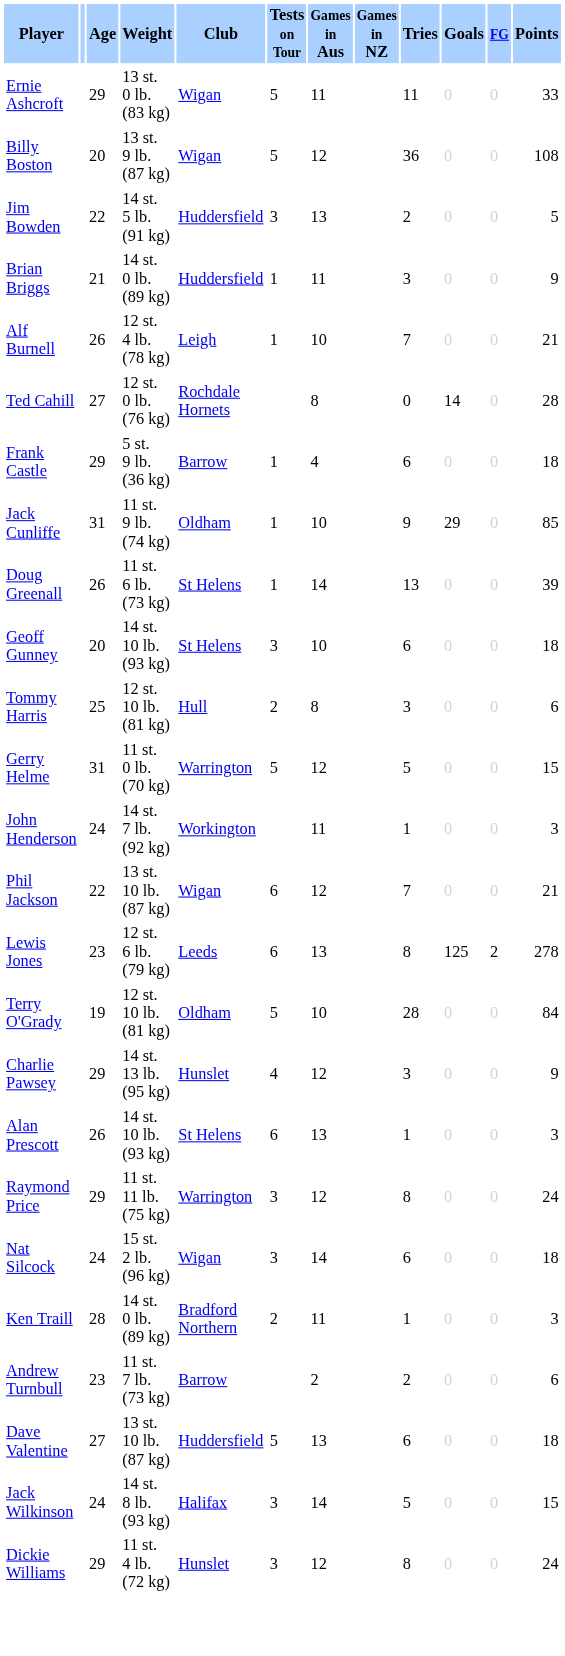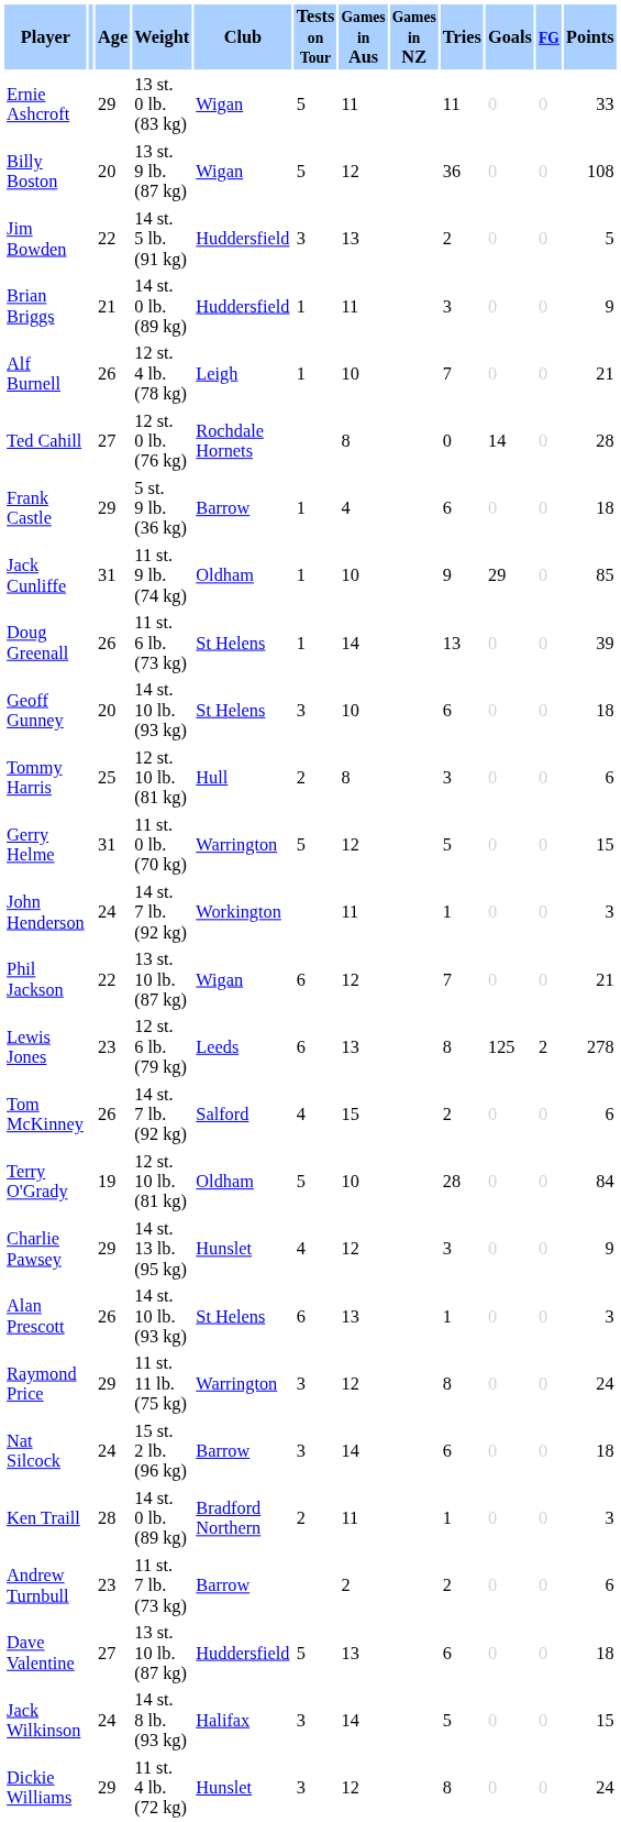 <table class="sortable" border="0" cellspacing="2" cellpadding="2" style="width:80%;" style="text-align:center;">
 <tr style="background:#AAD0FF">
 <th>Player</th>
 <th></th>
 <th>Age<br></th>
 <th>Weight</th>
 <th>Club</th>
 <th>Tests<br><small>on<br>Tour</small></th>
 <th><small>Games<br>in</small><br>Aus</th>
 <th><small>Games<br>in</small><br>NZ<br></th>
 <th>Tries</th>
 <th>Goals</th>
 <th><small><a href='#'>FG</a></small></th>
 <th>Points<br></th>
 </tr>
 <tr>
 <td align=left> <a href='#'>Ernie Ashcroft</a></td>
 <td></td>
 <td>29</td>
 <td>13 st. 0 lb. (83 kg)</td>
 <td align=left> <a href='#'>Wigan</a></td>
 <td>5</td>
 <td>11</td>
 <td></td>
 <td>11</td>
 <td style="color:lightgray">0</td>
 <td style="color:lightgray">0</td>
 <td align=right>33</td>
 </tr>
 <tr>
 <td align=left> <a href='#'>Billy Boston</a></td>
 <td></td>
 <td>20</td>
 <td>13 st. 9 lb. (87 kg)</td>
 <td align=left> <a href='#'>Wigan</a></td>
 <td>5</td>
 <td>12</td>
 <td></td>
 <td>36</td>
 <td style="color:lightgray">0</td>
 <td style="color:lightgray">0</td>
 <td align=right>108</td>
 </tr>
 <tr>
 <td align=left> <a href='#'>Jim Bowden</a></td>
 <td></td>
 <td>22</td>
 <td>14 st. 5 lb. (91 kg)</td>
 <td align=left> <a href='#'>Huddersfield</a></td>
 <td>3</td>
 <td>13</td>
 <td></td>
 <td>2</td>
 <td style="color:lightgray">0</td>
 <td style="color:lightgray">0</td>
 <td align=right>5</td>
 </tr>
 <tr>
 <td align=left> <a href='#'>Brian Briggs</a></td>
 <td></td>
 <td>21</td>
 <td>14 st. 0 lb. (89 kg)</td>
 <td align=left> <a href='#'>Huddersfield</a></td>
 <td>1</td>
 <td>11</td>
 <td></td>
 <td>3</td>
 <td style="color:lightgray">0</td>
 <td style="color:lightgray">0</td>
 <td align=right>9</td>
 </tr>
 <tr>
 <td align=left> <a href='#'>Alf Burnell</a></td>
 <td></td>
 <td>26</td>
 <td>12 st. 4 lb. (78 kg)</td>
 <td align=left> <a href='#'>Leigh</a></td>
 <td>1</td>
 <td>10</td>
 <td></td>
 <td>7</td>
 <td style="color:lightgray">0</td>
 <td style="color:lightgray">0</td>
 <td align=right>21</td>
 </tr>
 <tr>
 <td align=left> <a href='#'>Ted Cahill</a></td>
 <td></td>
 <td>27</td>
 <td>12 st. 0 lb. (76 kg)</td>
 <td align=left> <a href='#'>Rochdale Hornets</a></td>
 <td></td>
 <td>8</td>
 <td></td>
 <td>0</td>
 <td>14</td>
 <td style="color:lightgray">0</td>
 <td align=right>28</td>
 </tr>
 <tr>
 <td align=left> <a href='#'>Frank Castle</a></td>
 <td></td>
 <td>29</td>
 <td>5 st. 9 lb. (36 kg)</td>
 <td align=left> <a href='#'>Barrow</a></td>
 <td>1</td>
 <td>4</td>
 <td></td>
 <td>6</td>
 <td style="color:lightgray">0</td>
 <td style="color:lightgray">0</td>
 <td align=right>18</td>
 </tr>
 <tr>
 <td align=left> <a href='#'>Jack Cunliffe</a></td>
 <td></td>
 <td>31</td>
 <td>11 st. 9 lb. (74 kg)</td>
 <td align=left> <a href='#'>Oldham</a></td>
 <td>1</td>
 <td>10</td>
 <td></td>
 <td>9</td>
 <td>29</td>
 <td style="color:lightgray">0</td>
 <td align=right>85</td>
 </tr>
 <tr>
 <td align=left> <a href='#'>Doug Greenall</a></td>
 <td></td>
 <td>26</td>
 <td>11 st. 6 lb. (73 kg)</td>
 <td align=left> <a href='#'>St Helens</a></td>
 <td>1</td>
 <td>14</td>
 <td></td>
 <td>13</td>
 <td style="color:lightgray">0</td>
 <td style="color:lightgray">0</td>
 <td align=right>39</td>
 </tr>
 <tr>
 <td align=left> <a href='#'>Geoff Gunney</a></td>
 <td></td>
 <td>20</td>
 <td>14 st. 10 lb. (93 kg)</td>
 <td align=left> <a href='#'>St Helens</a></td>
 <td>3</td>
 <td>10</td>
 <td></td>
 <td>6</td>
 <td style="color:lightgray">0</td>
 <td style="color:lightgray">0</td>
 <td align=right>18</td>
 </tr>
 <tr>
 <td align=left> <a href='#'>Tommy Harris</a></td>
 <td></td>
 <td>25</td>
 <td>12 st. 10 lb. (81 kg)</td>
 <td align=left> <a href='#'>Hull</a></td>
 <td>2</td>
 <td>8</td>
 <td></td>
 <td>3</td>
 <td style="color:lightgray">0</td>
 <td style="color:lightgray">0</td>
 <td align=right>6</td>
 </tr>
 <tr>
 <td align=left> <a href='#'>Gerry Helme</a></td>
 <td></td>
 <td>31</td>
 <td>11 st. 0 lb. (70 kg)</td>
 <td align=left> <a href='#'>Warrington</a></td>
 <td>5</td>
 <td>12</td>
 <td></td>
 <td>5</td>
 <td style="color:lightgray">0</td>
 <td style="color:lightgray">0</td>
 <td align=right>15</td>
 </tr>
 <tr>
 <td align=left> <a href='#'>John Henderson</a></td>
 <td></td>
 <td>24</td>
 <td>14 st. 7 lb. (92 kg)</td>
 <td align=left> <a href='#'>Workington</a></td>
 <td></td>
 <td>11</td>
 <td></td>
 <td>1</td>
 <td style="color:lightgray">0</td>
 <td style="color:lightgray">0</td>
 <td align=right>3</td>
 </tr>
 <tr>
 <td align=left> <a href='#'>Phil Jackson</a></td>
 <td></td>
 <td>22</td>
 <td>13 st. 10 lb. (87 kg)</td>
 <td align=left> <a href='#'>Wigan</a></td>
 <td>6</td>
 <td>12</td>
 <td></td>
 <td>7</td>
 <td style="color:lightgray">0</td>
 <td style="color:lightgray">0</td>
 <td align=right>21</td>
 </tr>
 <tr>
 <td align=left> <a href='#'>Lewis Jones</a></td>
 <td></td>
 <td>23</td>
 <td>12 st. 6 lb. (79 kg)</td>
 <td align=left> <a href='#'>Leeds</a></td>
 <td>6</td>
 <td>13</td>
 <td></td>
 <td>8</td>
 <td>125</td>
 <td>2</td>
 <td align=right>278</td>
 </tr>
 <tr>
+<td align=left> <a href='#'>Tom McKinney</a></td>
+<td></td>
+<td>26</td>
+<td>14 st. 7 lb. (92 kg)</td>
+<td align=left> <a href='#'>Salford</a></td>
+<td>4</td>
+<td>15</td>
+<td></td>
+<td>2</td>
+<td style="color:lightgray">0</td>
+<td style="color:lightgray">0</td>
+<td align=right>6</td>
+</tr>
+<tr>
 <td align=left> <a href='#'>Terry O'Grady</a></td>
 <td></td>
 <td>19</td>
 <td>12 st. 10 lb. (81 kg)</td>
 <td align=left> <a href='#'>Oldham</a></td>
 <td>5</td>
 <td>10</td>
 <td></td>
 <td>28</td>
 <td style="color:lightgray">0</td>
 <td style="color:lightgray">0</td>
 <td align=right>84</td>
 </tr>
 <tr>
 <td align=left> <a href='#'>Charlie Pawsey</a></td>
 <td></td>
 <td>29</td>
 <td>14 st. 13 lb. (95 kg)</td>
 <td align=left> <a href='#'>Hunslet</a></td>
 <td>4</td>
 <td>12</td>
 <td></td>
 <td>3</td>
 <td style="color:lightgray">0</td>
 <td style="color:lightgray">0</td>
 <td align=right>9</td>
 </tr>
 <tr>
 <td align=left> <a href='#'>Alan Prescott</a></td>
 <td></td>
 <td>26</td>
 <td>14 st. 10 lb. (93 kg)</td>
 <td align=left> <a href='#'>St Helens</a></td>
 <td>6</td>
 <td>13</td>
 <td></td>
 <td>1</td>
 <td style="color:lightgray">0</td>
 <td style="color:lightgray">0</td>
 <td align=right>3</td>
 </tr>
 <tr>
 <td align=left> <a href='#'>Raymond Price</a></td>
 <td></td>
 <td>29</td>
 <td>11 st. 11 lb. (75 kg)</td>
 <td align=left> <a href='#'>Warrington</a></td>
 <td>3</td>
 <td>12</td>
 <td></td>
 <td>8</td>
 <td style="color:lightgray">0</td>
 <td style="color:lightgray">0</td>
 <td align=right>24</td>
 </tr>
 <tr>
 <td align=left> <a href='#'>Nat Silcock</a></td>
 <td></td>
 <td>24</td>
 <td>15 st. 2 lb. (96 kg)</td>
-<td align=left> <a href='#'>Wigan</a></td>
+<td align=left> <a href='#'>Barrow</a></td>
 <td>3</td>
 <td>14</td>
 <td></td>
 <td>6</td>
 <td style="color:lightgray">0</td>
 <td style="color:lightgray">0</td>
 <td align=right>18</td>
 </tr>
 <tr>
 <td align=left> <a href='#'>Ken Traill</a></td>
 <td></td>
 <td>28</td>
 <td>14 st. 0 lb. (89 kg)</td>
 <td align=left> <a href='#'>Bradford Northern</a></td>
 <td>2</td>
 <td>11</td>
 <td></td>
 <td>1</td>
 <td style="color:lightgray">0</td>
 <td style="color:lightgray">0</td>
 <td align=right>3</td>
 </tr>
 <tr>
 <td align=left> <a href='#'>Andrew Turnbull</a></td>
 <td></td>
 <td>23</td>
 <td>11 st. 7 lb. (73 kg)</td>
 <td align=left> <a href='#'>Barrow</a></td>
 <td></td>
 <td>2</td>
 <td></td>
 <td>2</td>
 <td style="color:lightgray">0</td>
 <td style="color:lightgray">0</td>
 <td align=right>6</td>
 </tr>
 <tr>
 <td align=left> <a href='#'>Dave Valentine</a></td>
 <td></td>
 <td>27</td>
 <td>13 st. 10 lb. (87 kg)</td>
 <td align=left> <a href='#'>Huddersfield</a></td>
 <td>5</td>
 <td>13</td>
 <td></td>
 <td>6</td>
 <td style="color:lightgray">0</td>
 <td style="color:lightgray">0</td>
 <td align=right>18</td>
 </tr>
 <tr>
 <td align=left> <a href='#'>Jack Wilkinson</a></td>
 <td></td>
 <td>24</td>
 <td>14 st. 8 lb. (93 kg)</td>
 <td align=left> <a href='#'>Halifax</a></td>
 <td>3</td>
 <td>14</td>
 <td></td>
 <td>5</td>
 <td style="color:lightgray">0</td>
 <td style="color:lightgray">0</td>
 <td align=right>15</td>
 </tr>
 <tr>
 <td align=left> <a href='#'>Dickie Williams</a></td>
 <td></td>
 <td>29</td>
 <td>11 st. 4 lb. (72 kg)</td>
 <td align=left> <a href='#'>Hunslet</a></td>
 <td>3</td>
 <td>12</td>
 <td></td>
 <td>8</td>
 <td style="color:lightgray">0</td>
 <td style="color:lightgray">0</td>
 <td align=right>24</td>
 </tr>
 </table>
